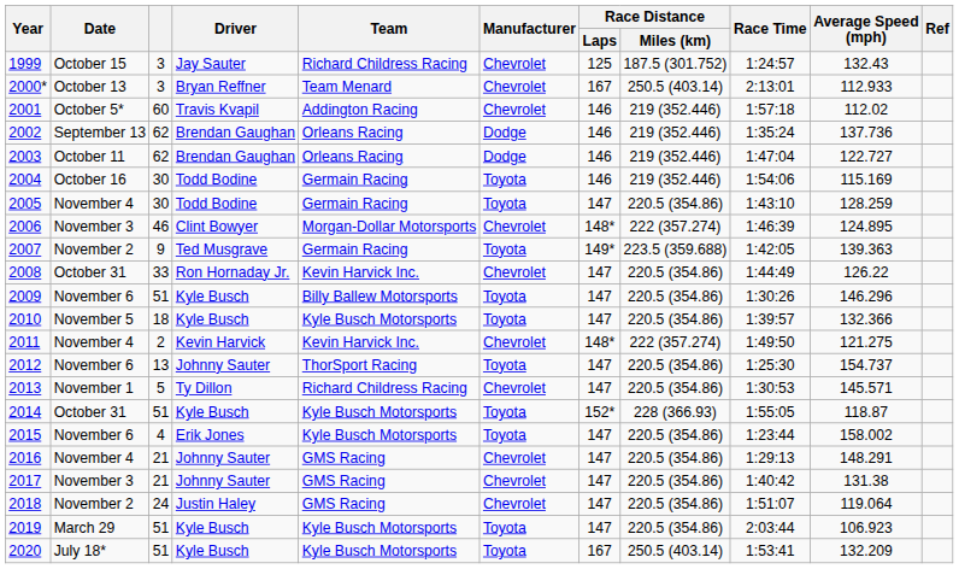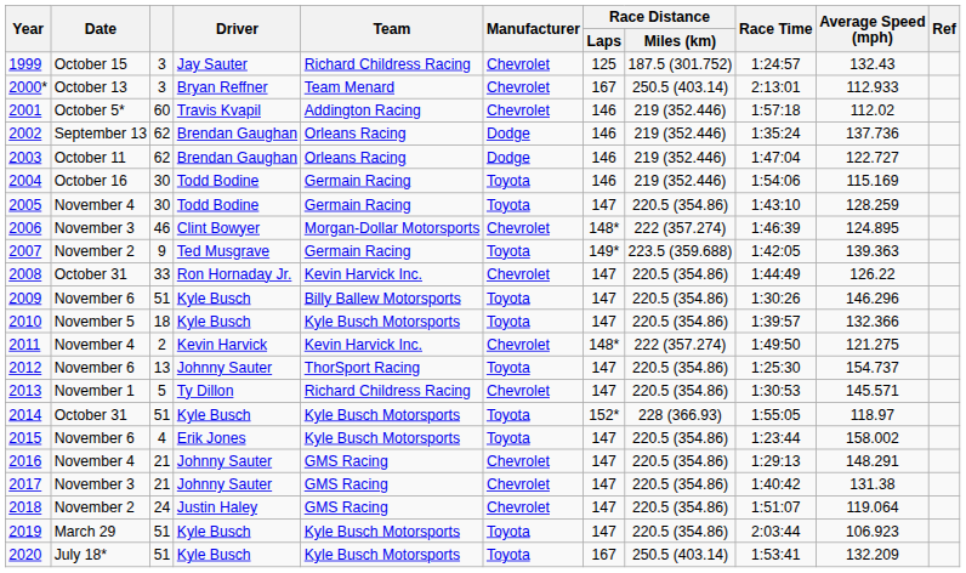 <table class="wikitable" style="font-size: 95%;">
 <tr>
 <th rowspan="2">Year</th>
 <th rowspan="2">Date</th>
 <th rowspan="2"></th>
 <th rowspan="2">Driver</th>
 <th rowspan="2">Team</th>
 <th rowspan="2">Manufacturer</th>
 <th colspan="2">Race Distance</th>
 <th rowspan="2">Race Time</th>
 <th rowspan="2">Average Speed<br>(mph)</th>
 <th rowspan="2">Ref</th>
 </tr>
 <tr>
 <th>Laps</th>
 <th>Miles (km)</th>
 </tr>
 <tr>
 <td><a href='#'>1999</a></td>
 <td>October 15</td>
 <td align="center">3</td>
 <td><a href='#'>Jay Sauter</a></td>
 <td><a href='#'>Richard Childress Racing</a></td>
 <td><a href='#'>Chevrolet</a></td>
 <td align="center">125</td>
 <td align="center">187.5 (301.752)</td>
 <td align="center">1:24:57</td>
 <td align="center">132.43</td>
 <td align="center"></td>
 </tr>
 <tr>
 <td><a href='#'>2000</a>*</td>
 <td>October 13</td>
 <td align="center">3</td>
 <td><a href='#'>Bryan Reffner</a></td>
 <td><a href='#'>Team Menard</a></td>
 <td><a href='#'>Chevrolet</a></td>
 <td align="center">167</td>
 <td align="center">250.5 (403.14)</td>
 <td align="center">2:13:01</td>
 <td align="center">112.933</td>
 <td align="center"></td>
 </tr>
 <tr>
 <td><a href='#'>2001</a></td>
 <td>October 5*</td>
 <td align="center">60</td>
 <td><a href='#'>Travis Kvapil</a></td>
 <td><a href='#'>Addington Racing</a></td>
 <td><a href='#'>Chevrolet</a></td>
 <td align="center">146</td>
 <td align="center">219 (352.446)</td>
 <td align="center">1:57:18</td>
 <td align="center">112.02</td>
 <td align="center"></td>
 </tr>
 <tr>
 <td><a href='#'>2002</a></td>
 <td>September 13</td>
 <td align="center">62</td>
 <td><a href='#'>Brendan Gaughan</a></td>
 <td><a href='#'>Orleans Racing</a></td>
 <td><a href='#'>Dodge</a></td>
 <td align="center">146</td>
 <td align="center">219 (352.446)</td>
 <td align="center">1:35:24</td>
 <td align="center">137.736</td>
 <td align="center"></td>
 </tr>
 <tr>
 <td><a href='#'>2003</a></td>
 <td>October 11</td>
 <td align="center">62</td>
 <td><a href='#'>Brendan Gaughan</a></td>
 <td><a href='#'>Orleans Racing</a></td>
 <td><a href='#'>Dodge</a></td>
 <td align="center">146</td>
 <td align="center">219 (352.446)</td>
 <td align="center">1:47:04</td>
 <td align="center">122.727</td>
 <td align="center"></td>
 </tr>
 <tr>
 <td><a href='#'>2004</a></td>
 <td>October 16</td>
 <td align="center">30</td>
 <td><a href='#'>Todd Bodine</a></td>
 <td><a href='#'>Germain Racing</a></td>
 <td><a href='#'>Toyota</a></td>
 <td align="center">146</td>
 <td align="center">219 (352.446)</td>
 <td align="center">1:54:06</td>
 <td align="center">115.169</td>
 <td align="center"></td>
 </tr>
 <tr>
 <td><a href='#'>2005</a></td>
 <td>November 4</td>
 <td align="center">30</td>
 <td><a href='#'>Todd Bodine</a></td>
 <td><a href='#'>Germain Racing</a></td>
 <td><a href='#'>Toyota</a></td>
 <td align="center">147</td>
 <td align="center">220.5 (354.86)</td>
 <td align="center">1:43:10</td>
 <td align="center">128.259</td>
 <td align="center"></td>
 </tr>
 <tr>
 <td><a href='#'>2006</a></td>
 <td>November 3</td>
 <td align="center">46</td>
 <td><a href='#'>Clint Bowyer</a></td>
 <td><a href='#'>Morgan-Dollar Motorsports</a></td>
 <td><a href='#'>Chevrolet</a></td>
 <td align="center">148*</td>
 <td align="center">222 (357.274)</td>
 <td align="center">1:46:39</td>
 <td align="center">124.895</td>
 <td align="center"></td>
 </tr>
 <tr>
 <td><a href='#'>2007</a></td>
 <td>November 2</td>
 <td align="center">9</td>
 <td><a href='#'>Ted Musgrave</a></td>
 <td><a href='#'>Germain Racing</a></td>
 <td><a href='#'>Toyota</a></td>
 <td align="center">149*</td>
 <td align="center">223.5 (359.688)</td>
 <td align="center">1:42:05</td>
 <td align="center">139.363</td>
 <td align="center"></td>
 </tr>
 <tr>
 <td><a href='#'>2008</a></td>
 <td>October 31</td>
 <td align="center">33</td>
 <td><a href='#'>Ron Hornaday Jr.</a></td>
 <td><a href='#'>Kevin Harvick Inc.</a></td>
 <td><a href='#'>Chevrolet</a></td>
 <td align="center">147</td>
 <td align="center">220.5 (354.86)</td>
 <td align="center">1:44:49</td>
 <td align="center">126.22</td>
 <td align="center"></td>
 </tr>
 <tr>
 <td><a href='#'>2009</a></td>
 <td>November 6</td>
 <td align="center">51</td>
 <td><a href='#'>Kyle Busch</a></td>
 <td><a href='#'>Billy Ballew Motorsports</a></td>
 <td><a href='#'>Toyota</a></td>
 <td align="center">147</td>
 <td align="center">220.5 (354.86)</td>
 <td align="center">1:30:26</td>
 <td align="center">146.296</td>
 <td align="center"></td>
 </tr>
 <tr>
 <td><a href='#'>2010</a></td>
 <td>November 5</td>
 <td align="center">18</td>
 <td><a href='#'>Kyle Busch</a></td>
 <td><a href='#'>Kyle Busch Motorsports</a></td>
 <td><a href='#'>Toyota</a></td>
 <td align="center">147</td>
 <td align="center">220.5 (354.86)</td>
 <td align="center">1:39:57</td>
 <td align="center">132.366</td>
 <td align="center"></td>
 </tr>
 <tr>
 <td><a href='#'>2011</a></td>
 <td>November 4</td>
 <td align="center">2</td>
 <td><a href='#'>Kevin Harvick</a></td>
 <td><a href='#'>Kevin Harvick Inc.</a></td>
 <td><a href='#'>Chevrolet</a></td>
 <td align="center">148*</td>
 <td align="center">222 (357.274)</td>
 <td align="center">1:49:50</td>
 <td align="center">121.275</td>
 <td align="center"></td>
 </tr>
 <tr>
 <td><a href='#'>2012</a></td>
 <td>November 6</td>
 <td align="center">13</td>
 <td><a href='#'>Johnny Sauter</a></td>
 <td><a href='#'>ThorSport Racing</a></td>
 <td><a href='#'>Toyota</a></td>
 <td align="center">147</td>
 <td align="center">220.5 (354.86)</td>
 <td align="center">1:25:30</td>
 <td align="center">154.737</td>
 <td align="center"></td>
 </tr>
 <tr>
 <td><a href='#'>2013</a></td>
 <td>November 1</td>
 <td align="center">5</td>
 <td><a href='#'>Ty Dillon</a></td>
 <td><a href='#'>Richard Childress Racing</a></td>
 <td><a href='#'>Chevrolet</a></td>
 <td align="center">147</td>
 <td align="center">220.5 (354.86)</td>
 <td align="center">1:30:53</td>
 <td align="center">145.571</td>
 <td align="center"></td>
 </tr>
 <tr>
 <td><a href='#'>2014</a></td>
 <td>October 31</td>
 <td align="center">51</td>
 <td><a href='#'>Kyle Busch</a></td>
 <td><a href='#'>Kyle Busch Motorsports</a></td>
 <td><a href='#'>Toyota</a></td>
 <td align="center">152*</td>
 <td align="center">228 (366.93)</td>
 <td align="center">1:55:05</td>
-<td align="center">118.87</td>
+<td align="center">118.97</td>
 <td align="center"></td>
 </tr>
 <tr>
 <td><a href='#'>2015</a></td>
 <td>November 6</td>
 <td align="center">4</td>
 <td><a href='#'>Erik Jones</a></td>
 <td><a href='#'>Kyle Busch Motorsports</a></td>
 <td><a href='#'>Toyota</a></td>
 <td align="center">147</td>
 <td align="center">220.5 (354.86)</td>
 <td align="center">1:23:44</td>
 <td align="center">158.002</td>
 <td align="center"></td>
 </tr>
 <tr>
 <td><a href='#'>2016</a></td>
 <td>November 4</td>
 <td align="center">21</td>
 <td><a href='#'>Johnny Sauter</a></td>
 <td><a href='#'>GMS Racing</a></td>
 <td><a href='#'>Chevrolet</a></td>
 <td align="center">147</td>
 <td align="center">220.5 (354.86)</td>
 <td align="center">1:29:13</td>
 <td align="center">148.291</td>
 <td align="center"></td>
 </tr>
 <tr>
 <td><a href='#'>2017</a></td>
 <td>November 3</td>
 <td align="center">21</td>
 <td><a href='#'>Johnny Sauter</a></td>
 <td><a href='#'>GMS Racing</a></td>
 <td><a href='#'>Chevrolet</a></td>
 <td align="center">147</td>
 <td align="center">220.5 (354.86)</td>
 <td align="center">1:40:42</td>
 <td align="center">131.38</td>
 <td align="center"></td>
 </tr>
 <tr>
 <td><a href='#'>2018</a></td>
 <td>November 2</td>
 <td align="center">24</td>
 <td><a href='#'>Justin Haley</a></td>
 <td><a href='#'>GMS Racing</a></td>
 <td><a href='#'>Chevrolet</a></td>
 <td align="center">147</td>
 <td align="center">220.5 (354.86)</td>
 <td align="center">1:51:07</td>
 <td align="center">119.064</td>
 <td align="center"></td>
 </tr>
 <tr>
 <td><a href='#'>2019</a></td>
 <td>March 29</td>
 <td align="center">51</td>
 <td><a href='#'>Kyle Busch</a></td>
 <td><a href='#'>Kyle Busch Motorsports</a></td>
 <td><a href='#'>Toyota</a></td>
 <td align="center">147</td>
 <td align="center">220.5 (354.86)</td>
 <td align="center">2:03:44</td>
 <td align="center">106.923</td>
 <td align="center"></td>
 </tr>
 <tr>
 <td><a href='#'>2020</a></td>
 <td>July 18*</td>
 <td align="center">51</td>
 <td><a href='#'>Kyle Busch</a></td>
 <td><a href='#'>Kyle Busch Motorsports</a></td>
 <td><a href='#'>Toyota</a></td>
 <td align="center">167</td>
 <td align="center">250.5 (403.14)</td>
 <td align="center">1:53:41</td>
 <td align="center">132.209</td>
 <td align="center"></td>
 </tr>
 </table>
